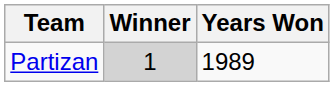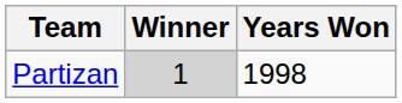 <table class="wikitable">
 <tr>
 <th>Team</th>
 <th>Winner</th>
 <th>Years Won</th>
 </tr>
 <tr>
 <td><a href='#'>Partizan</a></td>
 <td align=center style="background: lightgrey;">1</td>
-<td>1989</td>
+<td>1998</td>
 </tr>
 </table>
